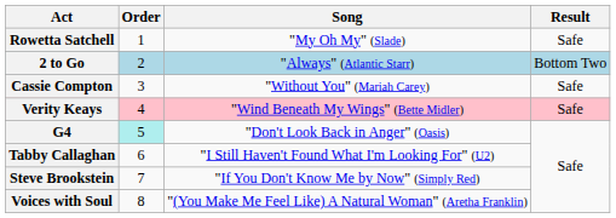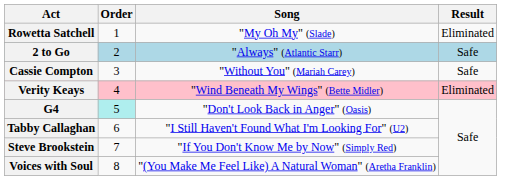 <table class="wikitable plainrowheaders" style="text-align:center;">
 <tr>
 <th>Act</th>
 <th>Order</th>
 <th>Song</th>
 <th>Result</th>
 </tr>
 <tr>
 <th scope="row">Rowetta Satchell</th>
 <td>1</td>
 <td>"<a href='#'>My Oh My</a>" <small>(<a href='#'>Slade</a>)</small></td>
-<td>Safe</td>
+<td>Eliminated</td>
 </tr>
 <tr style="background: lightblue">
 <th scope="row">2 to Go</th>
 <td>2</td>
 <td>"<a href='#'>Always</a>" <small>(<a href='#'>Atlantic Starr</a>)</small></td>
-<td>Bottom Two</td>
+<td>Safe</td>
 </tr>
 <tr>
 <th scope="row">Cassie Compton</th>
 <td>3</td>
 <td>"<a href='#'>Without You</a>" <small>(<a href='#'>Mariah Carey</a>)</small></td>
 <td>Safe</td>
 </tr>
 <tr style="background:pink">
 <th scope="row">Verity Keays</th>
 <td>4</td>
 <td>"<a href='#'>Wind Beneath My Wings</a>" <small>(<a href='#'>Bette Midler</a>)</small></td>
-<td>Safe</td>
+<td>Eliminated</td>
 </tr>
 <tr>
 <th scope="row">G4</th>
 <td style="background: paleturquoise;">5</td>
 <td>"<a href='#'>Don't Look Back in Anger</a>" <small>(<a href='#'>Oasis</a>)</small></td>
 <td rowspan=4>Safe</td>
 </tr>
 <tr>
 <th scope="row">Tabby Callaghan</th>
 <td>6</td>
 <td>"<a href='#'>I Still Haven't Found What I'm Looking For</a>" <small>(<a href='#'>U2</a>)</small></td>
 </tr>
 <tr>
 <th scope="row">Steve Brookstein</th>
 <td>7</td>
 <td>"<a href='#'>If You Don't Know Me by Now</a>" <small>(<a href='#'>Simply Red</a>)</small></td>
 </tr>
 <tr>
 <th scope="row">Voices with Soul</th>
 <td>8</td>
 <td>"<a href='#'>(You Make Me Feel Like) A Natural Woman</a>" <small>(<a href='#'>Aretha Franklin</a>)</small></td>
 </tr>
 </table>
